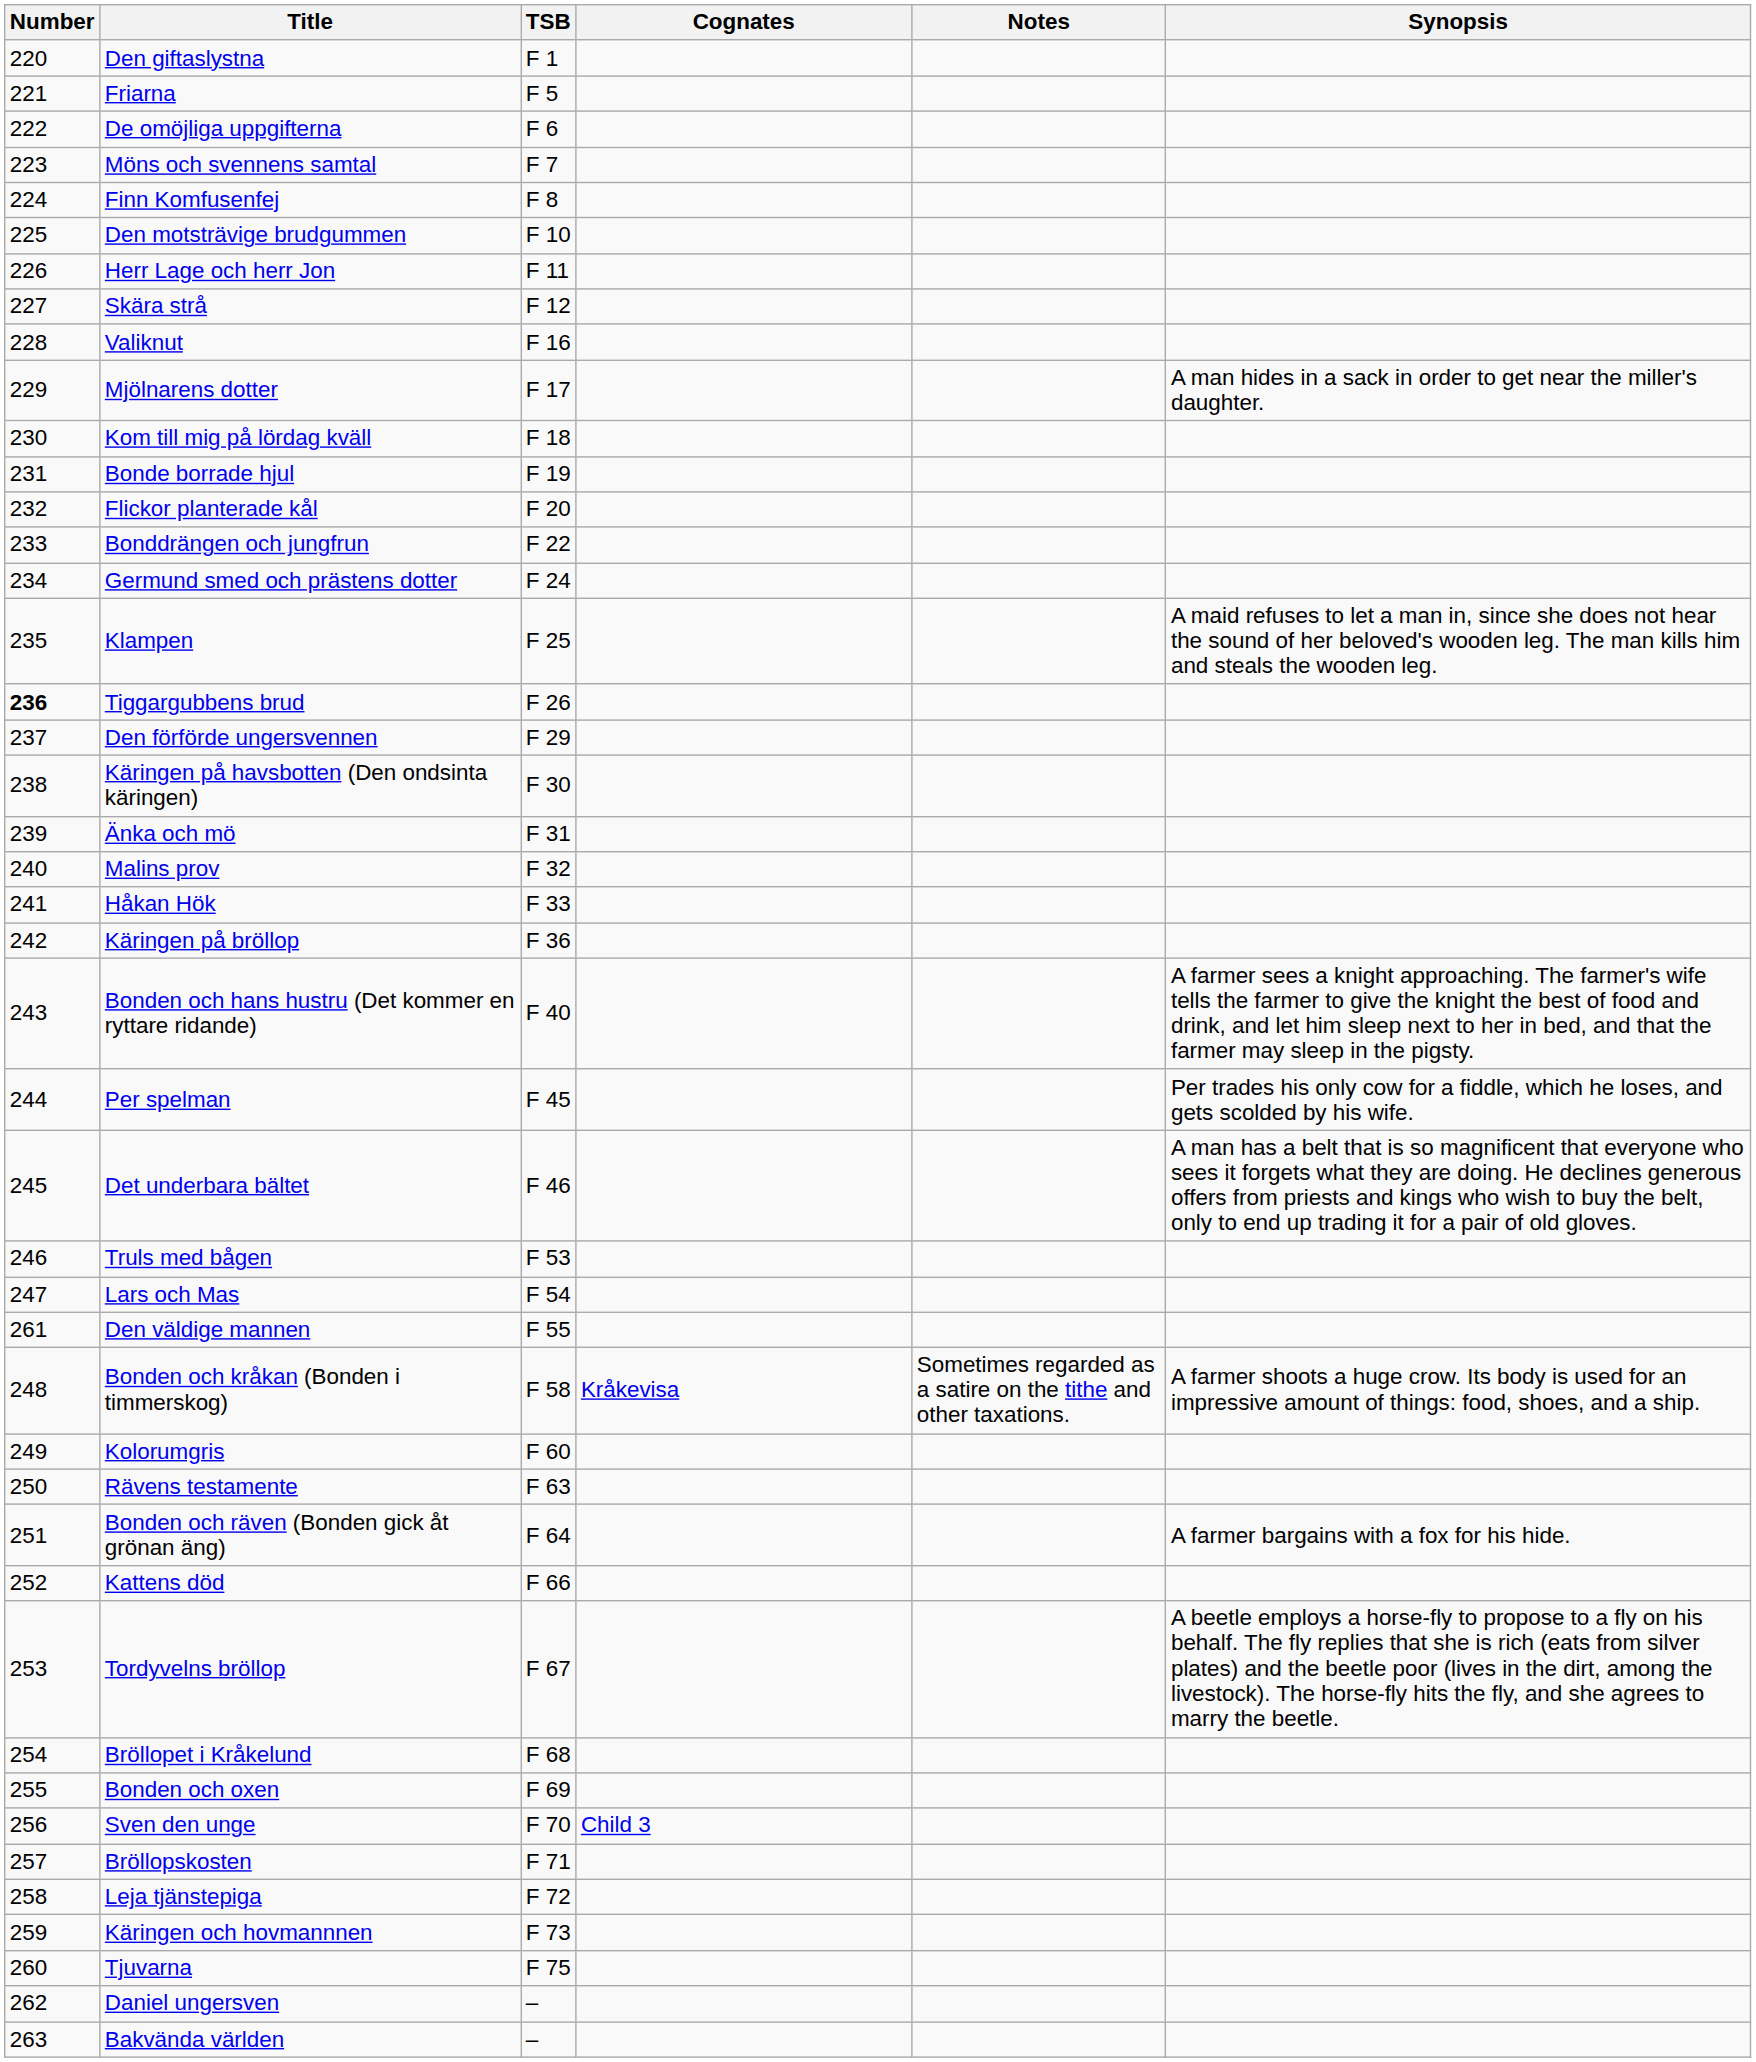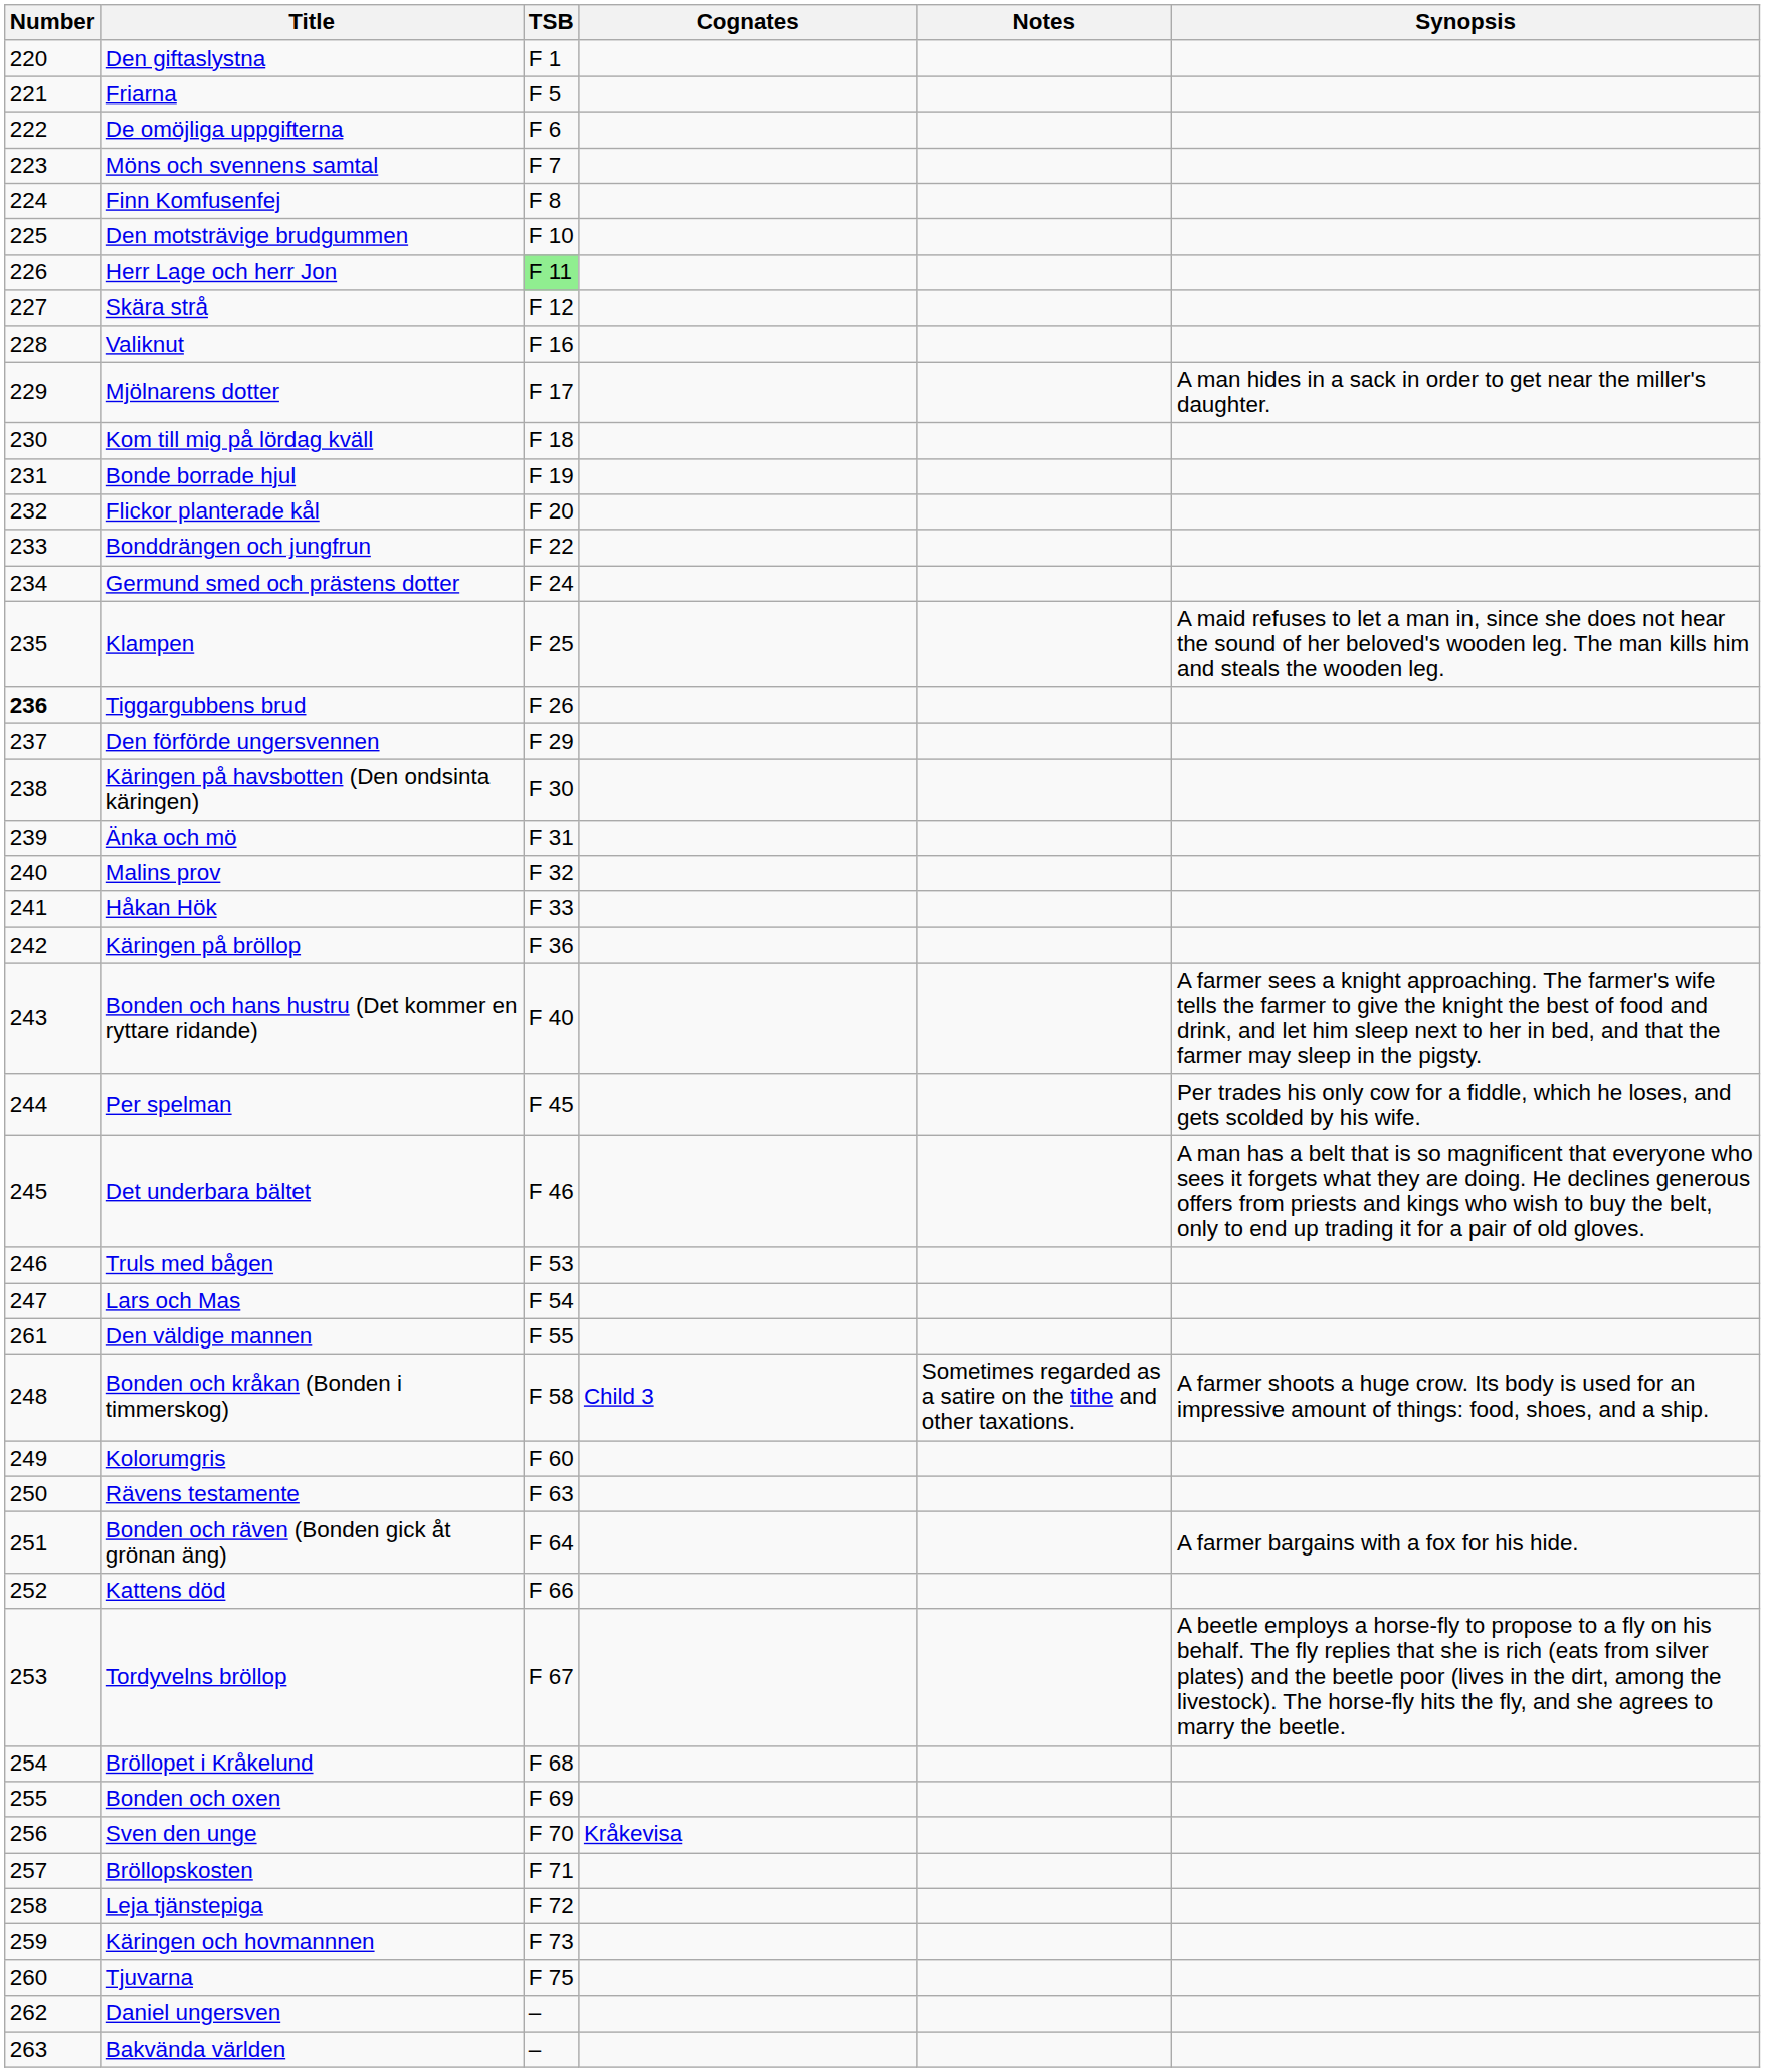 <table class="wikitable sortable">
 <tr>
 <th scope="col" style="width: 2.5%;">Number</th>
 <th scope="col" style="width: 25%;">Title</th>
 <th scope="col" style="width: 2.5%;">TSB</th>
 <th scope="col" style="width: 20%;">Cognates</th>
 <th scope="col" style="width: 15%;">Notes</th>
 <th scope="col" style="width: 35%;">Synopsis</th>
 </tr>
 <tr>
 <td>220</td>
 <td><a href='#'>Den giftaslystna</a></td>
 <td>F 1</td>
 <td></td>
 <td></td>
 <td></td>
 </tr>
 <tr>
 <td>221</td>
 <td><a href='#'>Friarna</a></td>
 <td>F 5</td>
 <td></td>
 <td></td>
 <td></td>
 </tr>
 <tr>
 <td>222</td>
 <td><a href='#'>De omöjliga uppgifterna</a></td>
 <td>F 6</td>
 <td></td>
 <td></td>
 <td></td>
 </tr>
 <tr>
 <td>223</td>
 <td><a href='#'>Möns och svennens samtal</a></td>
 <td>F 7</td>
 <td></td>
 <td></td>
 <td></td>
 </tr>
 <tr>
 <td>224</td>
 <td><a href='#'>Finn Komfusenfej</a></td>
 <td>F 8</td>
 <td></td>
 <td></td>
 <td></td>
 </tr>
 <tr>
 <td>225</td>
 <td><a href='#'>Den motsträvige brudgummen</a></td>
 <td>F 10</td>
 <td></td>
 <td></td>
 <td></td>
 </tr>
 <tr>
 <td>226</td>
 <td><a href='#'>Herr Lage och herr Jon</a></td>
-<td>F 11</td>
+<td style="background: lightgreen;">F 11</td>
 <td></td>
 <td></td>
 <td></td>
 </tr>
 <tr>
 <td>227</td>
 <td><a href='#'>Skära strå</a></td>
 <td>F 12</td>
 <td></td>
 <td></td>
 <td></td>
 </tr>
 <tr>
 <td>228</td>
 <td><a href='#'>Valiknut</a></td>
 <td>F 16</td>
 <td></td>
 <td></td>
 <td></td>
 </tr>
 <tr>
 <td>229</td>
 <td><a href='#'>Mjölnarens dotter</a></td>
 <td>F 17</td>
 <td></td>
 <td></td>
 <td>A man hides in a sack in order to get near the miller's daughter.</td>
 </tr>
 <tr>
 <td>230</td>
 <td><a href='#'>Kom till mig på lördag kväll</a></td>
 <td>F 18</td>
 <td></td>
 <td></td>
 <td></td>
 </tr>
 <tr>
 <td>231</td>
 <td><a href='#'>Bonde borrade hjul</a></td>
 <td>F 19</td>
 <td></td>
 <td></td>
 <td></td>
 </tr>
 <tr>
 <td>232</td>
 <td><a href='#'>Flickor planterade kål</a></td>
 <td>F 20</td>
 <td></td>
 <td></td>
 <td></td>
 </tr>
 <tr>
 <td>233</td>
 <td><a href='#'>Bonddrängen och jungfrun</a></td>
 <td>F 22</td>
 <td></td>
 <td></td>
 <td></td>
 </tr>
 <tr>
 <td>234</td>
 <td><a href='#'>Germund smed och prästens dotter</a></td>
 <td>F 24</td>
 <td></td>
 <td></td>
 <td></td>
 </tr>
 <tr>
 <td>235</td>
 <td><a href='#'>Klampen</a></td>
 <td>F 25</td>
 <td></td>
 <td></td>
 <td>A maid refuses to let a man in, since she does not hear the sound of her beloved's wooden leg. The man kills him and steals the wooden leg.</td>
 </tr>
 <tr>
 <td><strong>236</strong></td>
 <td><a href='#'>Tiggargubbens brud</a></td>
 <td>F 26</td>
 <td></td>
 <td></td>
 <td></td>
 </tr>
 <tr>
 <td>237</td>
 <td><a href='#'>Den förförde ungersvennen</a></td>
 <td>F 29</td>
 <td></td>
 <td></td>
 <td></td>
 </tr>
 <tr>
 <td>238</td>
 <td><a href='#'>Käringen på havsbotten</a> (Den ondsinta käringen)</td>
 <td>F 30</td>
 <td></td>
 <td></td>
 <td></td>
 </tr>
 <tr>
 <td>239</td>
 <td><a href='#'>Änka och mö</a></td>
 <td>F 31</td>
 <td></td>
 <td></td>
 <td></td>
 </tr>
 <tr>
 <td>240</td>
 <td><a href='#'>Malins prov</a></td>
 <td>F 32</td>
 <td></td>
 <td></td>
 <td></td>
 </tr>
 <tr>
 <td>241</td>
 <td><a href='#'>Håkan Hök</a></td>
 <td>F 33</td>
 <td></td>
 <td></td>
 <td></td>
 </tr>
 <tr>
 <td>242</td>
 <td><a href='#'>Käringen på bröllop</a></td>
 <td>F 36</td>
 <td></td>
 <td></td>
 <td></td>
 </tr>
 <tr>
 <td>243</td>
 <td><a href='#'>Bonden och hans hustru</a> (Det kommer en ryttare ridande)</td>
 <td>F 40</td>
 <td></td>
 <td></td>
 <td>A farmer sees a knight approaching. The farmer's wife tells the farmer to give the knight the best of food and drink, and let him sleep next to her in bed, and that the farmer may sleep in the pigsty.</td>
 </tr>
 <tr>
 <td>244</td>
 <td><a href='#'>Per spelman</a></td>
 <td>F 45</td>
 <td></td>
 <td></td>
 <td>Per trades his only cow for a fiddle, which he loses, and gets scolded by his wife.</td>
 </tr>
 <tr>
 <td>245</td>
 <td><a href='#'>Det underbara bältet</a></td>
 <td>F 46</td>
 <td></td>
 <td></td>
 <td>A man has a belt that is so magnificent that everyone who sees it forgets what they are doing. He declines generous offers from priests and kings who wish to buy the belt, only to end up trading it for a pair of old gloves.</td>
 </tr>
 <tr>
 <td>246</td>
 <td><a href='#'>Truls med bågen</a></td>
 <td>F 53</td>
 <td></td>
 <td></td>
 <td></td>
 </tr>
 <tr>
 <td>247</td>
 <td><a href='#'>Lars och Mas</a></td>
 <td>F 54</td>
 <td></td>
 <td></td>
 <td></td>
 </tr>
 <tr>
 <td>261</td>
 <td><a href='#'>Den väldige mannen</a></td>
 <td>F 55</td>
 <td></td>
 <td></td>
 <td></td>
 </tr>
 <tr>
 <td>248</td>
 <td><a href='#'>Bonden och kråkan</a> (Bonden i timmerskog)</td>
 <td>F 58</td>
-<td><a href='#'>Kråkevisa</a></td>
+<td><a href='#'>Child 3</a></td>
 <td>Sometimes regarded as a satire on the <a href='#'>tithe</a> and other taxations.</td>
 <td>A farmer shoots a huge crow. Its body is used for an impressive amount of things: food, shoes, and a ship.</td>
 </tr>
 <tr>
 <td>249</td>
 <td><a href='#'>Kolorumgris</a></td>
 <td>F 60</td>
 <td></td>
 <td></td>
 <td></td>
 </tr>
 <tr>
 <td>250</td>
 <td><a href='#'>Rävens testamente</a></td>
 <td>F 63</td>
 <td></td>
 <td></td>
 <td></td>
 </tr>
 <tr>
 <td>251</td>
 <td><a href='#'>Bonden och räven</a> (Bonden gick åt grönan äng)</td>
 <td>F 64</td>
 <td></td>
 <td></td>
 <td>A farmer bargains with a fox for his hide.</td>
 </tr>
 <tr>
 <td>252</td>
 <td><a href='#'>Kattens död</a></td>
 <td>F 66</td>
 <td></td>
 <td></td>
 <td></td>
 </tr>
 <tr>
 <td>253</td>
 <td><a href='#'>Tordyvelns bröllop</a></td>
 <td>F 67</td>
 <td></td>
 <td></td>
 <td>A beetle employs a horse-fly to propose to a fly on his behalf. The fly replies that she is rich (eats from silver plates) and the beetle poor (lives in the dirt, among the livestock). The horse-fly hits the fly, and she agrees to marry the beetle.</td>
 </tr>
 <tr>
 <td>254</td>
 <td><a href='#'>Bröllopet i Kråkelund</a></td>
 <td>F 68</td>
 <td></td>
 <td></td>
 <td></td>
 </tr>
 <tr>
 <td>255</td>
 <td><a href='#'>Bonden och oxen</a></td>
 <td>F 69</td>
 <td></td>
 <td></td>
 <td></td>
 </tr>
 <tr>
 <td>256</td>
 <td><a href='#'>Sven den unge</a></td>
 <td>F 70</td>
-<td><a href='#'>Child 3</a></td>
+<td><a href='#'>Kråkevisa</a></td>
 <td></td>
 <td></td>
 </tr>
 <tr>
 <td>257</td>
 <td><a href='#'>Bröllopskosten</a></td>
 <td>F 71</td>
 <td></td>
 <td></td>
 <td></td>
 </tr>
 <tr>
 <td>258</td>
 <td><a href='#'>Leja tjänstepiga</a></td>
 <td>F 72</td>
 <td></td>
 <td></td>
 <td></td>
 </tr>
 <tr>
 <td>259</td>
 <td><a href='#'>Käringen och hovmannnen</a></td>
 <td>F 73</td>
 <td></td>
 <td></td>
 <td></td>
 </tr>
 <tr>
 <td>260</td>
 <td><a href='#'>Tjuvarna</a></td>
 <td>F 75</td>
 <td></td>
 <td></td>
 <td></td>
 </tr>
 <tr>
 <td>262</td>
 <td><a href='#'>Daniel ungersven</a></td>
 <td>–</td>
 <td></td>
 <td></td>
 <td></td>
 </tr>
 <tr>
 <td>263</td>
 <td><a href='#'>Bakvända världen</a></td>
 <td>–</td>
 <td></td>
 <td></td>
 <td></td>
 </tr>
 </table>
